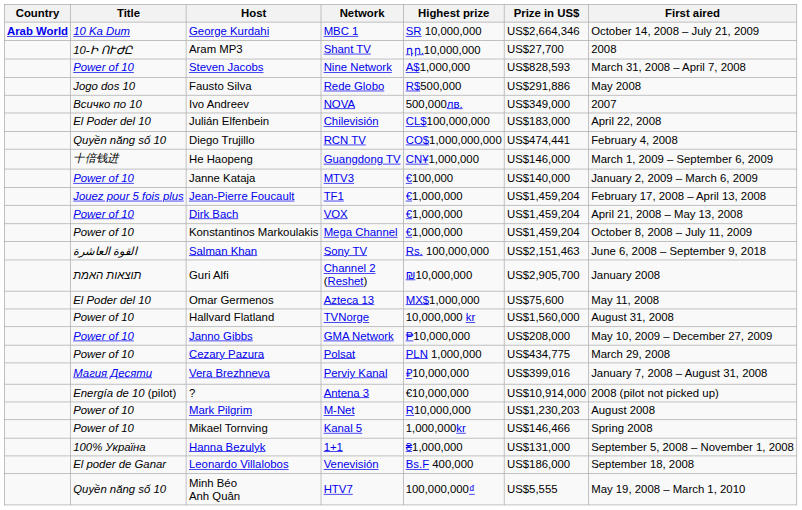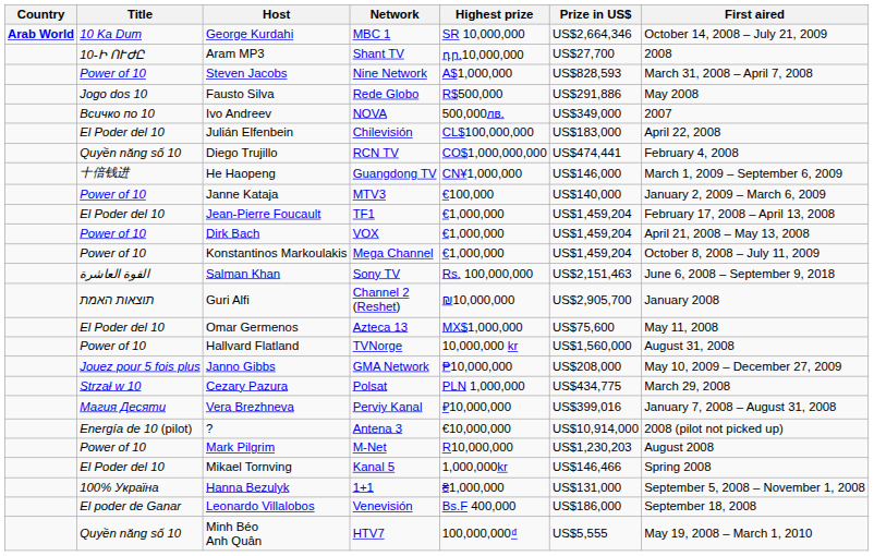 <table class="wikitable" style="text-align:left;">
 <tr>
 <th>Country</th>
 <th>Title</th>
 <th>Host</th>
 <th>Network</th>
 <th>Highest prize</th>
 <th>Prize in US$</th>
 <th>First aired</th>
 </tr>
 <tr>
 <td><strong> <a href='#'>Arab World</a></strong></td>
 <td><em><a href='#'>10 Ka Dum</a></em></td>
 <td><a href='#'>George Kurdahi</a></td>
 <td><a href='#'>MBC 1</a></td>
 <td><a href='#'>SR</a> 10,000,000</td>
 <td>US$2,664,346</td>
 <td>October 14, 2008 – July 21, 2009</td>
 </tr>
 <tr>
 <td><strong></strong></td>
 <td><em>10-Ի ՈՒԺԸ</em><br></td>
 <td>Aram MP3</td>
 <td><a href='#'>Shant TV</a></td>
 <td><a href='#'>դր.</a>10,000,000</td>
 <td>US$27,700</td>
 <td>2008</td>
 </tr>
 <tr>
 <td><strong></strong></td>
 <td><em><a href='#'>Power of 10</a></em></td>
 <td><a href='#'>Steven Jacobs</a></td>
 <td><a href='#'>Nine Network</a></td>
 <td><a href='#'>A$</a>1,000,000</td>
 <td>US$828,593</td>
 <td>March 31, 2008 – April 7, 2008</td>
 </tr>
 <tr>
 <td><strong></strong></td>
 <td><em>Jogo dos 10</em><br></td>
 <td>Fausto Silva</td>
 <td><a href='#'>Rede Globo</a></td>
 <td><a href='#'>R$</a>500,000</td>
 <td>US$291,886</td>
 <td>May 2008</td>
 </tr>
 <tr>
 <td><strong></strong></td>
 <td><em>Всичко по 10</em><br></td>
 <td>Ivo Andreev</td>
 <td><a href='#'>NOVA</a></td>
 <td>500,000<a href='#'>лв.</a></td>
 <td>US$349,000</td>
 <td>2007</td>
 </tr>
 <tr>
 <td><strong></strong></td>
 <td><em>El Poder del 10</em></td>
 <td>Julián Elfenbein</td>
 <td><a href='#'>Chilevisión</a></td>
 <td><a href='#'>CL$</a>100,000,000</td>
 <td>US$183,000</td>
 <td>April 22, 2008</td>
 </tr>
 <tr>
 <td><strong></strong></td>
 <td><em>Quyền năng số 10</em></td>
 <td>Diego Trujillo</td>
 <td><a href='#'>RCN TV</a></td>
 <td><a href='#'>CO$</a>1,000,000,000</td>
 <td>US$474,441</td>
 <td>February 4, 2008</td>
 </tr>
 <tr>
 <td><strong></strong></td>
 <td><em>十倍钱进</em><br></td>
 <td>He Haopeng</td>
 <td><a href='#'>Guangdong TV</a></td>
 <td><a href='#'>CN¥</a>1,000,000</td>
 <td>US$146,000</td>
 <td>March 1, 2009 – September 6, 2009</td>
 </tr>
 <tr>
 <td><strong></strong></td>
 <td><em><a href='#'>Power of 10</a></em></td>
 <td>Janne Kataja</td>
 <td><a href='#'>MTV3</a></td>
 <td><a href='#'>€</a>100,000</td>
 <td>US$140,000</td>
 <td>January 2, 2009 – March 6, 2009</td>
 </tr>
 <tr>
 <td><strong></strong></td>
-<td><em><a href='#'>Jouez pour 5 fois plus</a></em></td>
+<td><em>El Poder del 10</em></td>
 <td><a href='#'>Jean-Pierre Foucault</a></td>
 <td><a href='#'>TF1</a></td>
 <td><a href='#'>€</a>1,000,000</td>
 <td>US$1,459,204</td>
 <td>February 17, 2008 – April 13, 2008</td>
 </tr>
 <tr>
 <td><strong></strong></td>
 <td><em><a href='#'>Power of 10</a></em></td>
 <td><a href='#'>Dirk Bach</a></td>
 <td><a href='#'>VOX</a></td>
 <td><a href='#'>€</a>1,000,000</td>
 <td>US$1,459,204</td>
 <td>April 21, 2008 – May 13, 2008</td>
 </tr>
 <tr>
 <td><strong></strong></td>
 <td><em>Power of 10</em></td>
 <td>Konstantinos Markoulakis</td>
 <td><a href='#'>Mega Channel</a></td>
 <td><a href='#'>€</a>1,000,000</td>
 <td>US$1,459,204</td>
 <td>October 8, 2008 – July 11, 2009</td>
 </tr>
 <tr>
 <td><strong></strong></td>
 <td><em>القوة العاشرة</em><br></td>
 <td><a href='#'>Salman Khan</a></td>
 <td><a href='#'>Sony TV</a></td>
 <td><a href='#'>Rs.</a> 100,000,000</td>
 <td>US$2,151,463</td>
 <td>June 6, 2008 – September 9, 2018</td>
 </tr>
 <tr>
 <td><strong></strong></td>
 <td><em>תוצאות האמת</em><br></td>
 <td>Guri Alfi</td>
 <td><a href='#'>Channel 2</a><br>(<a href='#'>Reshet</a>)</td>
 <td><a href='#'>₪</a>10,000,000</td>
 <td>US$2,905,700</td>
 <td>January 2008</td>
 </tr>
 <tr>
 <td><strong></strong></td>
 <td><em>El Poder del 10</em></td>
 <td>Omar Germenos</td>
 <td><a href='#'>Azteca 13</a></td>
 <td><a href='#'>MX$</a>1,000,000</td>
 <td>US$75,600</td>
 <td>May 11, 2008</td>
 </tr>
 <tr>
 <td><strong></strong></td>
 <td><em>Power of 10</em></td>
 <td>Hallvard Flatland</td>
 <td><a href='#'>TVNorge</a></td>
 <td>10,000,000 <a href='#'>kr</a></td>
 <td>US$1,560,000</td>
 <td>August 31, 2008</td>
 </tr>
 <tr>
 <td><strong></strong></td>
-<td><em><a href='#'>Power of 10</a></em></td>
+<td><em><a href='#'>Jouez pour 5 fois plus</a></em></td>
 <td><a href='#'>Janno Gibbs</a></td>
 <td><a href='#'>GMA Network</a></td>
 <td><a href='#'>₱</a>10,000,000</td>
 <td>US$208,000</td>
 <td>May 10, 2009 – December 27, 2009</td>
 </tr>
 <tr>
 <td><strong></strong></td>
-<td><em>Power of 10</em></td>
+<td><em><a href='#'>Strzał w 10</a></em></td>
 <td><a href='#'>Cezary Pazura</a></td>
 <td><a href='#'>Polsat</a></td>
 <td><a href='#'>PLN</a> 1,000,000</td>
 <td>US$434,775</td>
 <td>March 29, 2008</td>
 </tr>
 <tr>
 <td><strong></strong></td>
 <td><em><a href='#'>Магия Десяти</a></em><br></td>
 <td><a href='#'>Vera Brezhneva</a></td>
 <td><a href='#'>Perviy Kanal</a></td>
 <td><a href='#'>₽</a>10,000,000</td>
 <td>US$399,016</td>
 <td>January 7, 2008 – August 31, 2008</td>
 </tr>
 <tr>
 <td><strong></strong></td>
 <td><em>Energía de 10</em> (pilot)</td>
 <td>?</td>
 <td><a href='#'>Antena 3</a></td>
 <td>€10,000,000</td>
 <td>US$10,914,000</td>
 <td>2008 (pilot not picked up)</td>
 </tr>
 <tr>
 <td><strong></strong></td>
 <td><em>Power of 10</em></td>
 <td><a href='#'>Mark Pilgrim</a></td>
 <td><a href='#'>M-Net</a></td>
 <td><a href='#'>R</a>10,000,000</td>
 <td>US$1,230,203</td>
 <td>August 2008</td>
 </tr>
 <tr>
 <td><strong></strong></td>
-<td><em>Power of 10</em></td>
+<td><em>El Poder del 10</em></td>
 <td>Mikael Tornving</td>
 <td><a href='#'>Kanal 5</a></td>
 <td>1,000,000<a href='#'>kr</a></td>
 <td>US$146,466</td>
 <td>Spring 2008</td>
 </tr>
 <tr>
 <td><strong></strong></td>
 <td><em>100% Україна</em><br></td>
 <td><a href='#'>Hanna Bezulyk</a></td>
 <td><a href='#'>1+1</a></td>
 <td><a href='#'>₴</a>1,000,000</td>
 <td>US$131,000</td>
 <td>September 5, 2008 – November 1, 2008</td>
 </tr>
 <tr>
 <td><strong></strong></td>
 <td><em>El poder de Ganar</em></td>
 <td><a href='#'>Leonardo Villalobos</a></td>
 <td><a href='#'>Venevisión</a></td>
 <td><a href='#'>Bs.F</a> 400,000</td>
 <td>US$186,000</td>
 <td>September 18, 2008</td>
 </tr>
 <tr>
 <td><strong></strong></td>
 <td><em>Quyền năng số 10</em></td>
 <td>Minh Béo<br>Anh Quân</td>
 <td><a href='#'>HTV7</a></td>
 <td>100,000,000<a href='#'>₫</a></td>
 <td>US$5,555</td>
 <td>May 19, 2008 – March 1, 2010</td>
 </tr>
 </table>
